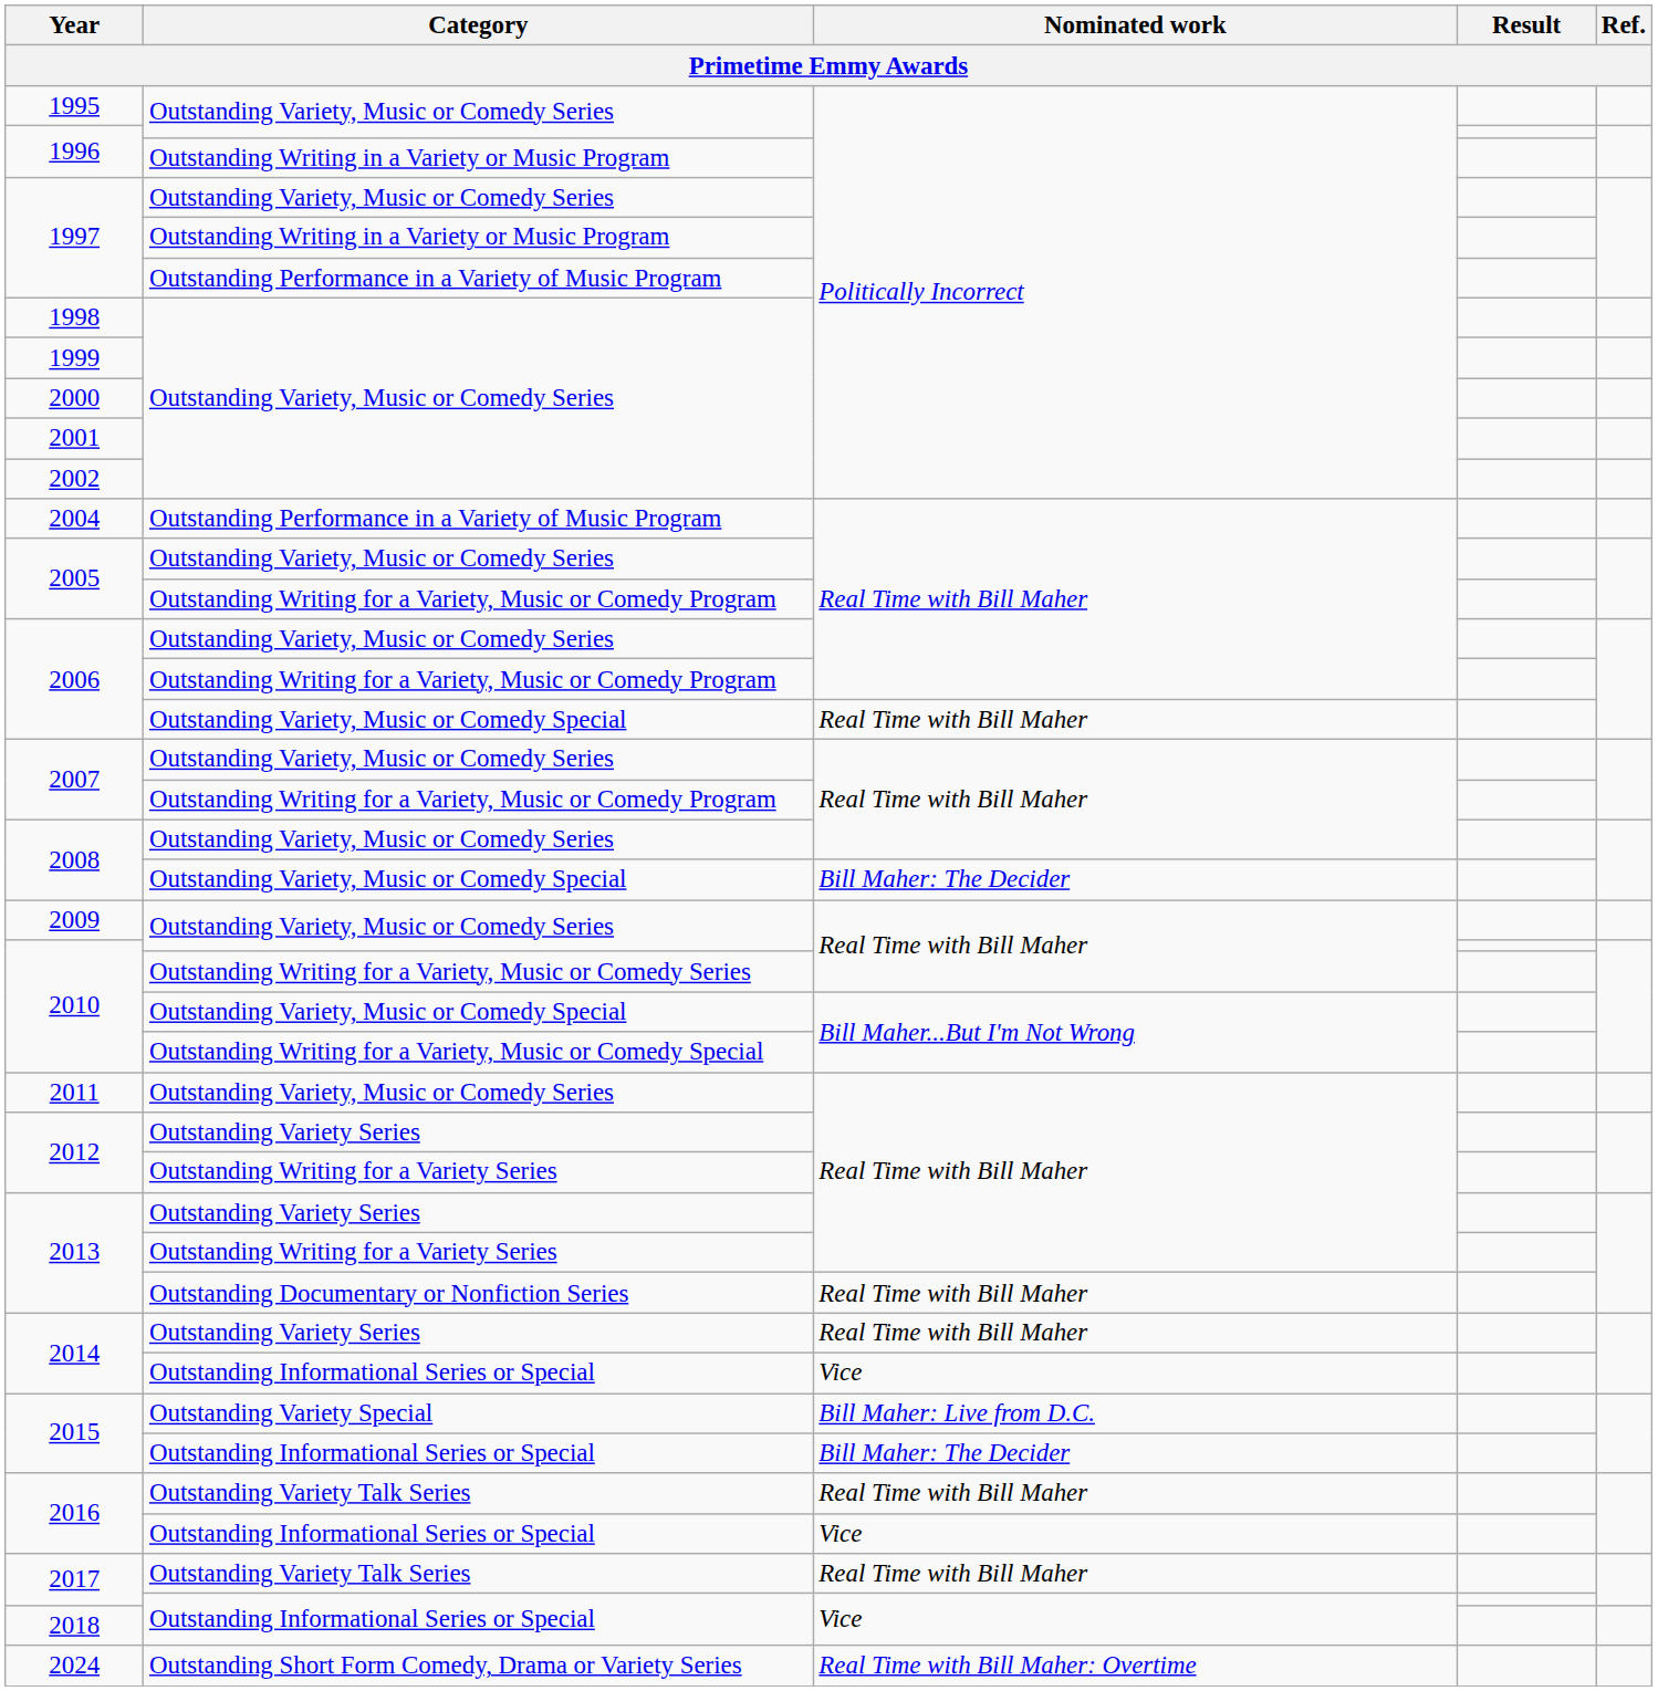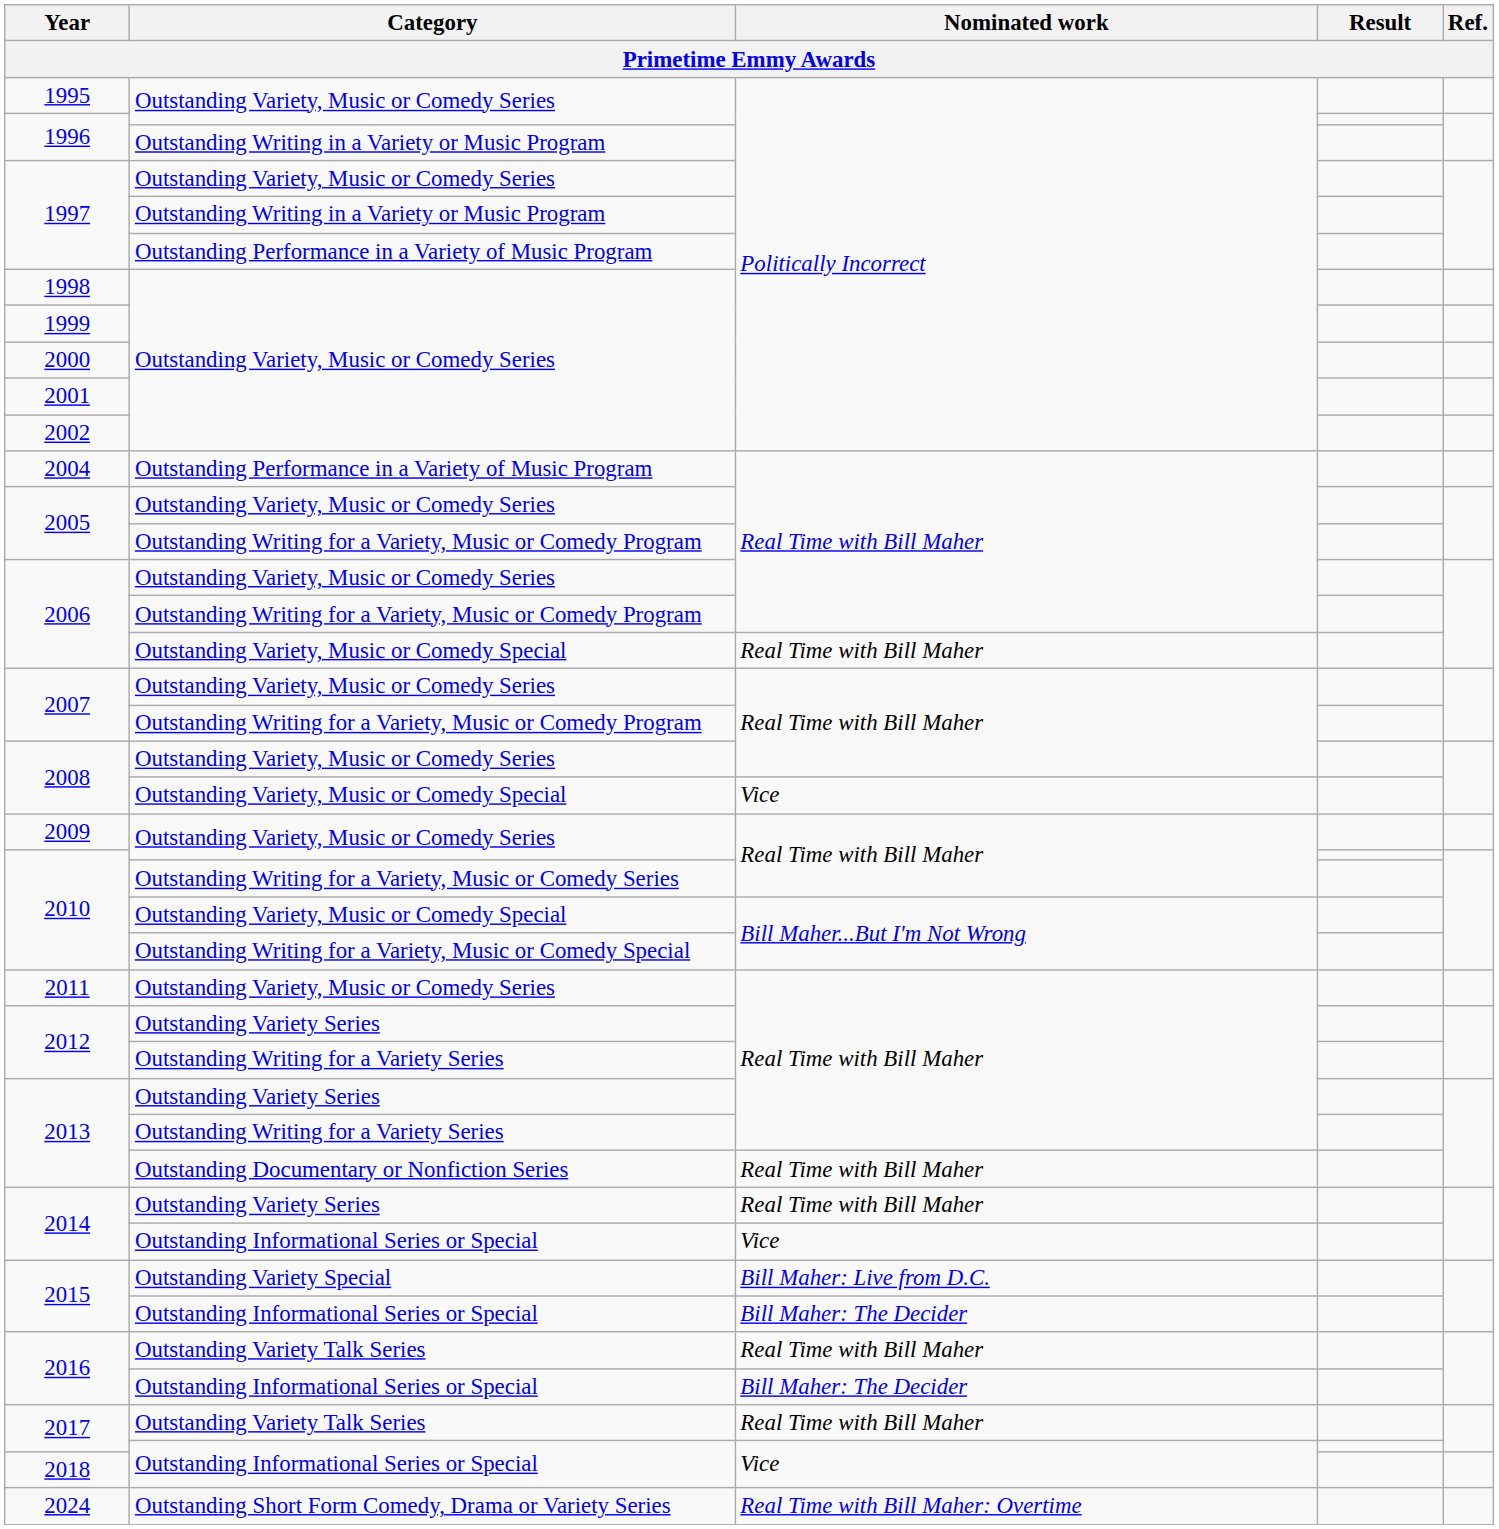 <table class=wikitable>
 <tr>
 <th scope="col" style="width:5em;">Year</th>
 <th scope="col" style="width:26em;">Category</th>
 <th scope="col" style="width:25em;">Nominated work</th>
 <th scope="col" style="width:5em;">Result</th>
 <th>Ref.</th>
 </tr>
 <tr>
 <th colspan=5><a href='#'>Primetime Emmy Awards</a></th>
 </tr>
 <tr>
 <td style="text-align:center;"><a href='#'>1995</a></td>
 <td rowspan=2><a href='#'>Outstanding Variety, Music or Comedy Series</a></td>
 <td rowspan=11><em><a href='#'>Politically Incorrect</a></em></td>
 <td></td>
 <td></td>
 </tr>
 <tr>
 <td style="text-align:center;", rowspan=2><a href='#'>1996</a></td>
 <td></td>
 <td rowspan=2></td>
 </tr>
 <tr>
 <td><a href='#'>Outstanding Writing in a Variety or Music Program</a></td>
 <td></td>
 </tr>
 <tr>
 <td style="text-align:center;", rowspan=3><a href='#'>1997</a></td>
 <td><a href='#'>Outstanding Variety, Music or Comedy Series</a></td>
 <td></td>
 <td rowspan=3></td>
 </tr>
 <tr>
 <td><a href='#'>Outstanding Writing in a Variety or Music Program</a></td>
 <td></td>
 </tr>
 <tr>
 <td><a href='#'>Outstanding Performance in a Variety of Music Program</a></td>
 <td></td>
 </tr>
 <tr>
 <td style="text-align:center;"><a href='#'>1998</a></td>
 <td rowspan=5><a href='#'>Outstanding Variety, Music or Comedy Series</a></td>
 <td></td>
 <td></td>
 </tr>
 <tr>
 <td style="text-align:center;"><a href='#'>1999</a></td>
 <td></td>
 <td></td>
 </tr>
 <tr>
 <td style="text-align:center;"><a href='#'>2000</a></td>
 <td></td>
 <td></td>
 </tr>
 <tr>
 <td style="text-align:center;"><a href='#'>2001</a></td>
 <td></td>
 <td></td>
 </tr>
 <tr>
 <td style="text-align:center;"><a href='#'>2002</a></td>
 <td></td>
 <td></td>
 </tr>
 <tr>
 <td style="text-align:center;"><a href='#'>2004</a></td>
 <td><a href='#'>Outstanding Performance in a Variety of Music Program</a></td>
 <td rowspan=5><em><a href='#'>Real Time with Bill Maher</a></em></td>
 <td></td>
 <td></td>
 </tr>
 <tr>
 <td style="text-align:center;", rowspan=2><a href='#'>2005</a></td>
 <td><a href='#'>Outstanding Variety, Music or Comedy Series</a></td>
 <td></td>
 <td rowspan=2></td>
 </tr>
 <tr>
 <td><a href='#'>Outstanding Writing for a Variety, Music or Comedy Program</a></td>
 <td></td>
 </tr>
 <tr>
 <td style="text-align:center;", rowspan=3><a href='#'>2006</a></td>
 <td><a href='#'>Outstanding Variety, Music or Comedy Series</a></td>
 <td></td>
 <td rowspan=3></td>
 </tr>
 <tr>
 <td><a href='#'>Outstanding Writing for a Variety, Music or Comedy Program</a></td>
 <td></td>
 </tr>
 <tr>
 <td><a href='#'>Outstanding Variety, Music or Comedy Special</a></td>
 <td><em>Real Time with Bill Maher</em></td>
 <td></td>
 </tr>
 <tr>
 <td style="text-align:center;", rowspan=2><a href='#'>2007</a></td>
 <td><a href='#'>Outstanding Variety, Music or Comedy Series</a></td>
 <td rowspan=3><em>Real Time with Bill Maher</em></td>
 <td></td>
 <td rowspan=2></td>
 </tr>
 <tr>
 <td><a href='#'>Outstanding Writing for a Variety, Music or Comedy Program</a></td>
 <td></td>
 </tr>
 <tr>
 <td style="text-align:center;", rowspan=2><a href='#'>2008</a></td>
 <td><a href='#'>Outstanding Variety, Music or Comedy Series</a></td>
 <td></td>
 <td rowspan=2></td>
 </tr>
 <tr>
 <td><a href='#'>Outstanding Variety, Music or Comedy Special</a></td>
-<td><em><a href='#'>Bill Maher: The Decider</a></em></td>
+<td><em>Vice</em></td>
 <td></td>
 </tr>
 <tr>
 <td style="text-align:center;"><a href='#'>2009</a></td>
 <td rowspan=2><a href='#'>Outstanding Variety, Music or Comedy Series</a></td>
 <td rowspan=3><em>Real Time with Bill Maher</em></td>
 <td></td>
 <td></td>
 </tr>
 <tr>
 <td style="text-align:center;", rowspan=4><a href='#'>2010</a></td>
 <td></td>
 <td rowspan=4></td>
 </tr>
 <tr>
 <td><a href='#'>Outstanding Writing for a Variety, Music or Comedy Series</a></td>
 <td></td>
 </tr>
 <tr>
 <td><a href='#'>Outstanding Variety, Music or Comedy Special</a></td>
 <td rowspan=2><em><a href='#'>Bill Maher...But I'm Not Wrong</a></em></td>
 <td></td>
 </tr>
 <tr>
 <td><a href='#'>Outstanding Writing for a Variety, Music or Comedy Special</a></td>
 <td></td>
 </tr>
 <tr>
 <td style="text-align:center;"><a href='#'>2011</a></td>
 <td><a href='#'>Outstanding Variety, Music or Comedy Series</a></td>
 <td rowspan=5><em>Real Time with Bill Maher</em></td>
 <td></td>
 <td></td>
 </tr>
 <tr>
 <td style="text-align:center;", rowspan=2><a href='#'>2012</a></td>
 <td><a href='#'>Outstanding Variety Series</a></td>
 <td></td>
 <td rowspan=2></td>
 </tr>
 <tr>
 <td><a href='#'>Outstanding Writing for a Variety Series</a></td>
 <td></td>
 </tr>
 <tr>
 <td style="text-align:center;", rowspan=3><a href='#'>2013</a></td>
 <td><a href='#'>Outstanding Variety Series</a></td>
 <td></td>
 <td rowspan=3></td>
 </tr>
 <tr>
 <td><a href='#'>Outstanding Writing for a Variety Series</a></td>
 <td></td>
 </tr>
 <tr>
 <td><a href='#'>Outstanding Documentary or Nonfiction Series</a></td>
 <td><em>Real Time with Bill Maher</em></td>
 <td></td>
 </tr>
 <tr>
 <td style="text-align:center;", rowspan=2><a href='#'>2014</a></td>
 <td><a href='#'>Outstanding Variety Series</a></td>
 <td><em>Real Time with Bill Maher</em></td>
 <td></td>
 <td rowspan=2></td>
 </tr>
 <tr>
 <td><a href='#'>Outstanding Informational Series or Special</a></td>
 <td><em>Vice</em></td>
 <td></td>
 </tr>
 <tr>
 <td style="text-align:center;", rowspan=2><a href='#'>2015</a></td>
 <td><a href='#'>Outstanding Variety Special</a></td>
 <td><em><a href='#'>Bill Maher: Live from D.C.</a></em></td>
 <td></td>
 <td rowspan=2></td>
 </tr>
 <tr>
 <td><a href='#'>Outstanding Informational Series or Special</a></td>
 <td><em><a href='#'>Bill Maher: The Decider</a></em></td>
 <td></td>
 </tr>
 <tr>
 <td style="text-align:center;", rowspan=2><a href='#'>2016</a></td>
 <td><a href='#'>Outstanding Variety Talk Series</a></td>
 <td><em>Real Time with Bill Maher</em></td>
 <td></td>
 <td rowspan=2></td>
 </tr>
 <tr>
 <td><a href='#'>Outstanding Informational Series or Special</a></td>
-<td><em>Vice</em></td>
+<td><em><a href='#'>Bill Maher: The Decider</a></em></td>
 <td></td>
 </tr>
 <tr>
 <td style="text-align:center;", rowspan=2><a href='#'>2017</a></td>
 <td><a href='#'>Outstanding Variety Talk Series</a></td>
 <td><em>Real Time with Bill Maher</em></td>
 <td></td>
 <td rowspan=2></td>
 </tr>
 <tr>
 <td rowspan=2><a href='#'>Outstanding Informational Series or Special</a></td>
 <td rowspan=2><em>Vice</em></td>
 <td></td>
 </tr>
 <tr>
 <td style="text-align:center;"><a href='#'>2018</a></td>
 <td></td>
 <td></td>
 </tr>
 <tr>
 <td style="text-align:center;"><a href='#'>2024</a></td>
 <td><a href='#'>Outstanding Short Form Comedy, Drama or Variety Series</a></td>
 <td><em><a href='#'>Real Time with Bill Maher: Overtime</a></em></td>
 <td></td>
 <td></td>
 </tr>
 </table>
